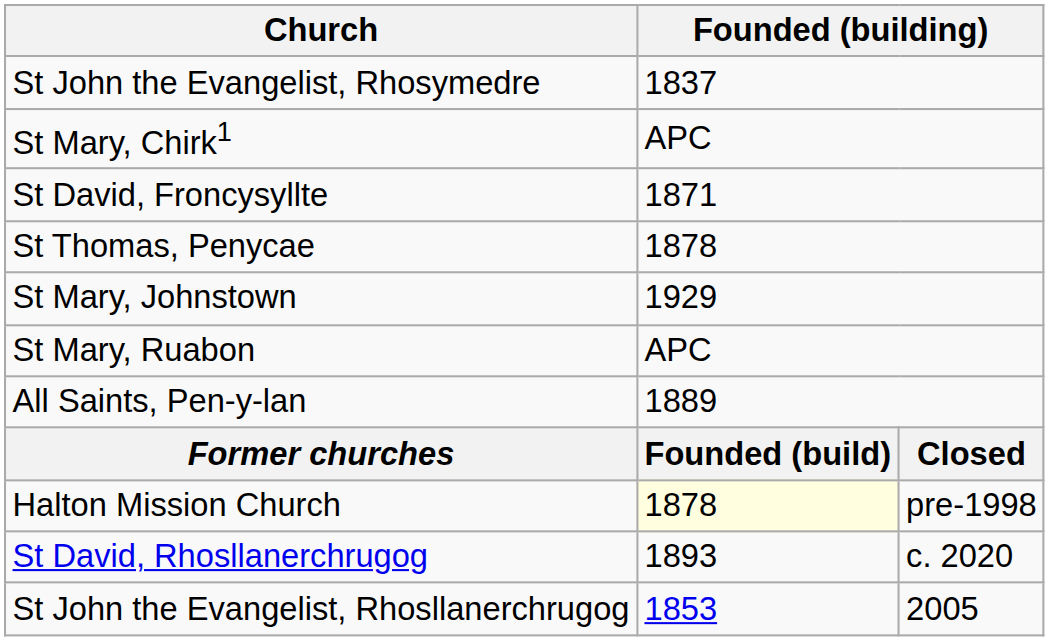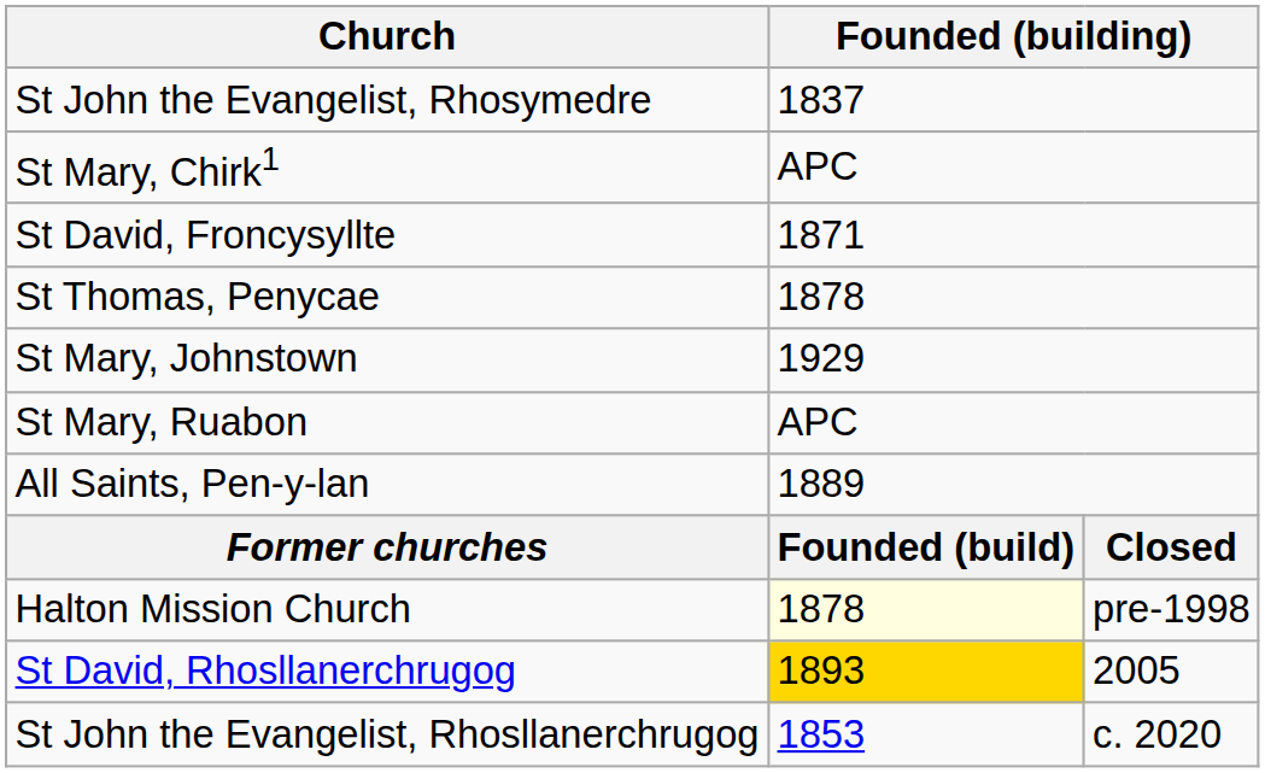 <table class="wikitable">
 <tr>
 <th>Church</th>
 <th colspan="2">Founded (building)</th>
 </tr>
 <tr>
 <td>St John the Evangelist, Rhosymedre</td>
 <td colspan="2">1837</td>
 </tr>
 <tr>
 <td>St Mary, Chirk<sup>1</sup></td>
 <td colspan="2">APC</td>
 </tr>
 <tr>
 <td>St David, Froncysyllte</td>
 <td colspan="2">1871</td>
 </tr>
 <tr>
 <td>St Thomas, Penycae</td>
 <td colspan="2">1878</td>
 </tr>
 <tr>
 <td>St Mary, Johnstown</td>
 <td colspan="2">1929</td>
 </tr>
 <tr>
 <td>St Mary, Ruabon</td>
 <td colspan="2">APC</td>
 </tr>
 <tr>
 <td>All Saints, Pen-y-lan</td>
 <td colspan="2">1889</td>
 </tr>
 <tr>
 <th><em>Former churches</em></th>
 <th>Founded (build)</th>
 <th>Closed</th>
 </tr>
 <tr>
 <td>Halton Mission Church</td>
 <td style="background: lightyellow;">1878</td>
 <td>pre-1998</td>
 </tr>
 <tr>
 <td><a href='#'>St David, Rhosllanerchrugog</a></td>
-<td>1893</td>
-<td>c. 2020</td>
+<td style="background: gold;">1893</td>
+<td>2005</td>
 </tr>
 <tr>
 <td>St John the Evangelist, Rhosllanerchrugog</td>
 <td><a href='#'>1853</a></td>
-<td>2005</td>
+<td>c. 2020</td>
 </tr>
 </table>
